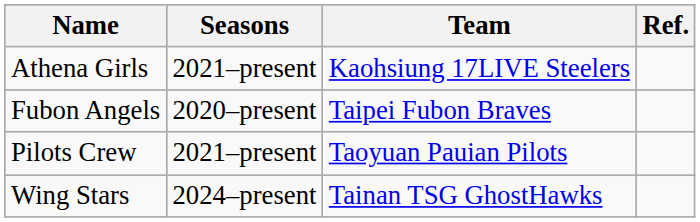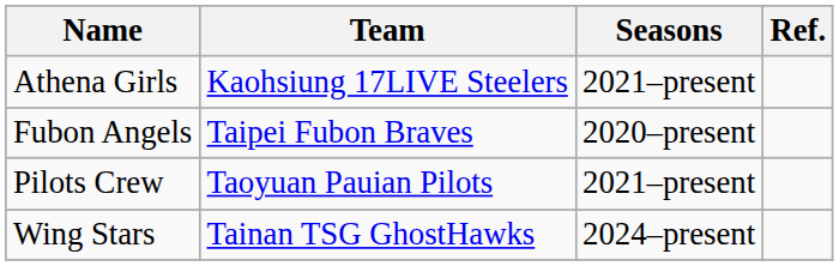 <table class="wikitable">
 <tr>
 <th>Name</th>
+<th>Team</th>
 <th>Seasons</th>
-<th>Team</th>
 <th>Ref.</th>
 </tr>
 <tr>
 <td>Athena Girls</td>
+<td><a href='#'>Kaohsiung 17LIVE Steelers</a></td>
 <td>2021–present</td>
-<td><a href='#'>Kaohsiung 17LIVE Steelers</a></td>
 <td></td>
 </tr>
 <tr>
 <td>Fubon Angels</td>
+<td><a href='#'>Taipei Fubon Braves</a></td>
 <td>2020–present</td>
-<td><a href='#'>Taipei Fubon Braves</a></td>
 <td></td>
 </tr>
 <tr>
 <td>Pilots Crew</td>
+<td><a href='#'>Taoyuan Pauian Pilots</a></td>
 <td>2021–present</td>
-<td><a href='#'>Taoyuan Pauian Pilots</a></td>
 <td></td>
 </tr>
 <tr>
 <td>Wing Stars</td>
+<td><a href='#'>Tainan TSG GhostHawks</a></td>
 <td>2024–present</td>
-<td><a href='#'>Tainan TSG GhostHawks</a></td>
 <td></td>
 </tr>
 </table>
